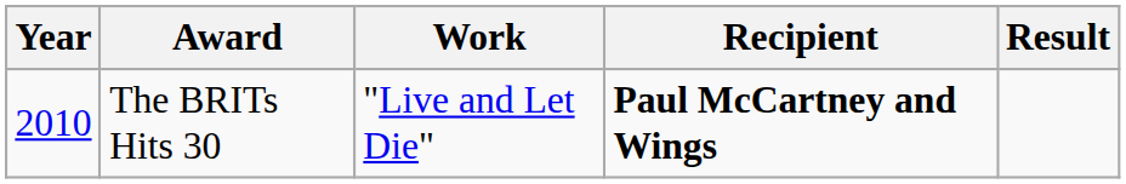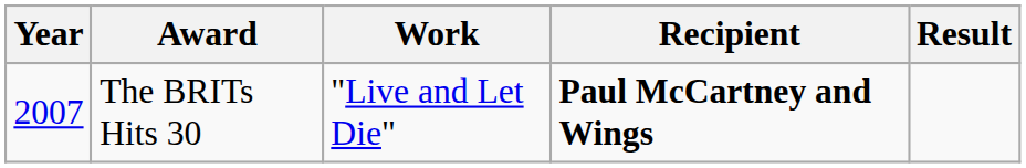 <table class="wikitable sortable"  style="font-size:95%; width:50%;">
 <tr>
 <th>Year</th>
 <th>Award</th>
 <th>Work</th>
 <th>Recipient</th>
 <th>Result</th>
 </tr>
 <tr>
-<td><a href='#'>2010</a></td>
+<td><a href='#'>2007</a></td>
 <td>The BRITs Hits 30</td>
 <td>"<a href='#'>Live and Let Die</a>"</td>
 <td><strong>Paul McCartney and Wings</strong></td>
 <td></td>
 </tr>
 </table>
